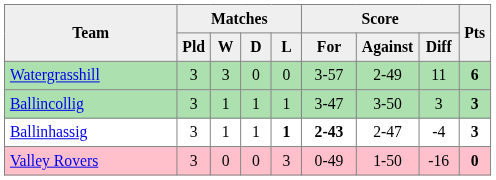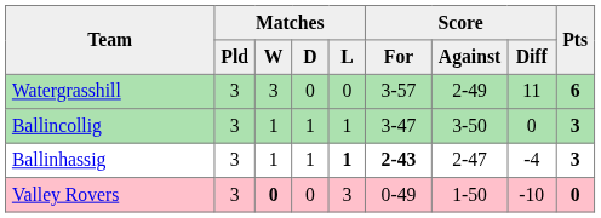 <table style=border-collapse:collapse border=1 cellspacing=0 cellpadding=5>
 <tr align=center bgcolor=#efefef>
 <th rowspan=2 width=165>Team</th>
 <th colspan=4>Matches</th>
 <th colspan=3>Score</th>
 <th rowspan=2width=20>Pts</th>
 </tr>
 <tr align=center bgcolor=#efefef>
 <th width=20>Pld</th>
 <th width=20>W</th>
 <th width=20>D</th>
 <th width=20>L</th>
 <th width=45>For</th>
 <th width=45>Against</th>
 <th width=30>Diff</th>
 </tr>
 <tr align=center style="background:#ACE1AF;">
 <td style="text-align:left;"><a href='#'>Watergrasshill</a></td>
 <td>3</td>
 <td>3</td>
 <td>0</td>
 <td>0</td>
 <td>3-57</td>
 <td>2-49</td>
 <td>11</td>
 <td><strong>6</strong></td>
 </tr>
 <tr align=center style="background:#ACE1AF;">
 <td style="text-align:left;"><a href='#'>Ballincollig</a></td>
 <td>3</td>
 <td>1</td>
 <td>1</td>
 <td>1</td>
 <td>3-47</td>
 <td>3-50</td>
-<td>3</td>
+<td>0</td>
 <td><strong>3</strong></td>
 </tr>
 <tr align=center>
 <td style="text-align:left;"><a href='#'>Ballinhassig</a></td>
 <td>3</td>
 <td>1</td>
 <td>1</td>
 <td><strong>1</strong></td>
 <td><strong>2-43</strong></td>
 <td>2-47</td>
 <td>-4</td>
 <td><strong>3</strong></td>
 </tr>
 <tr align=center style="background:#FFC0CB;">
 <td style="text-align:left;"><a href='#'>Valley Rovers</a></td>
 <td>3</td>
-<td>0</td>
+<td><strong>0</strong></td>
 <td>0</td>
 <td>3</td>
 <td>0-49</td>
 <td>1-50</td>
-<td>-16</td>
+<td>-10</td>
 <td><strong>0</strong></td>
 </tr>
 </table>
